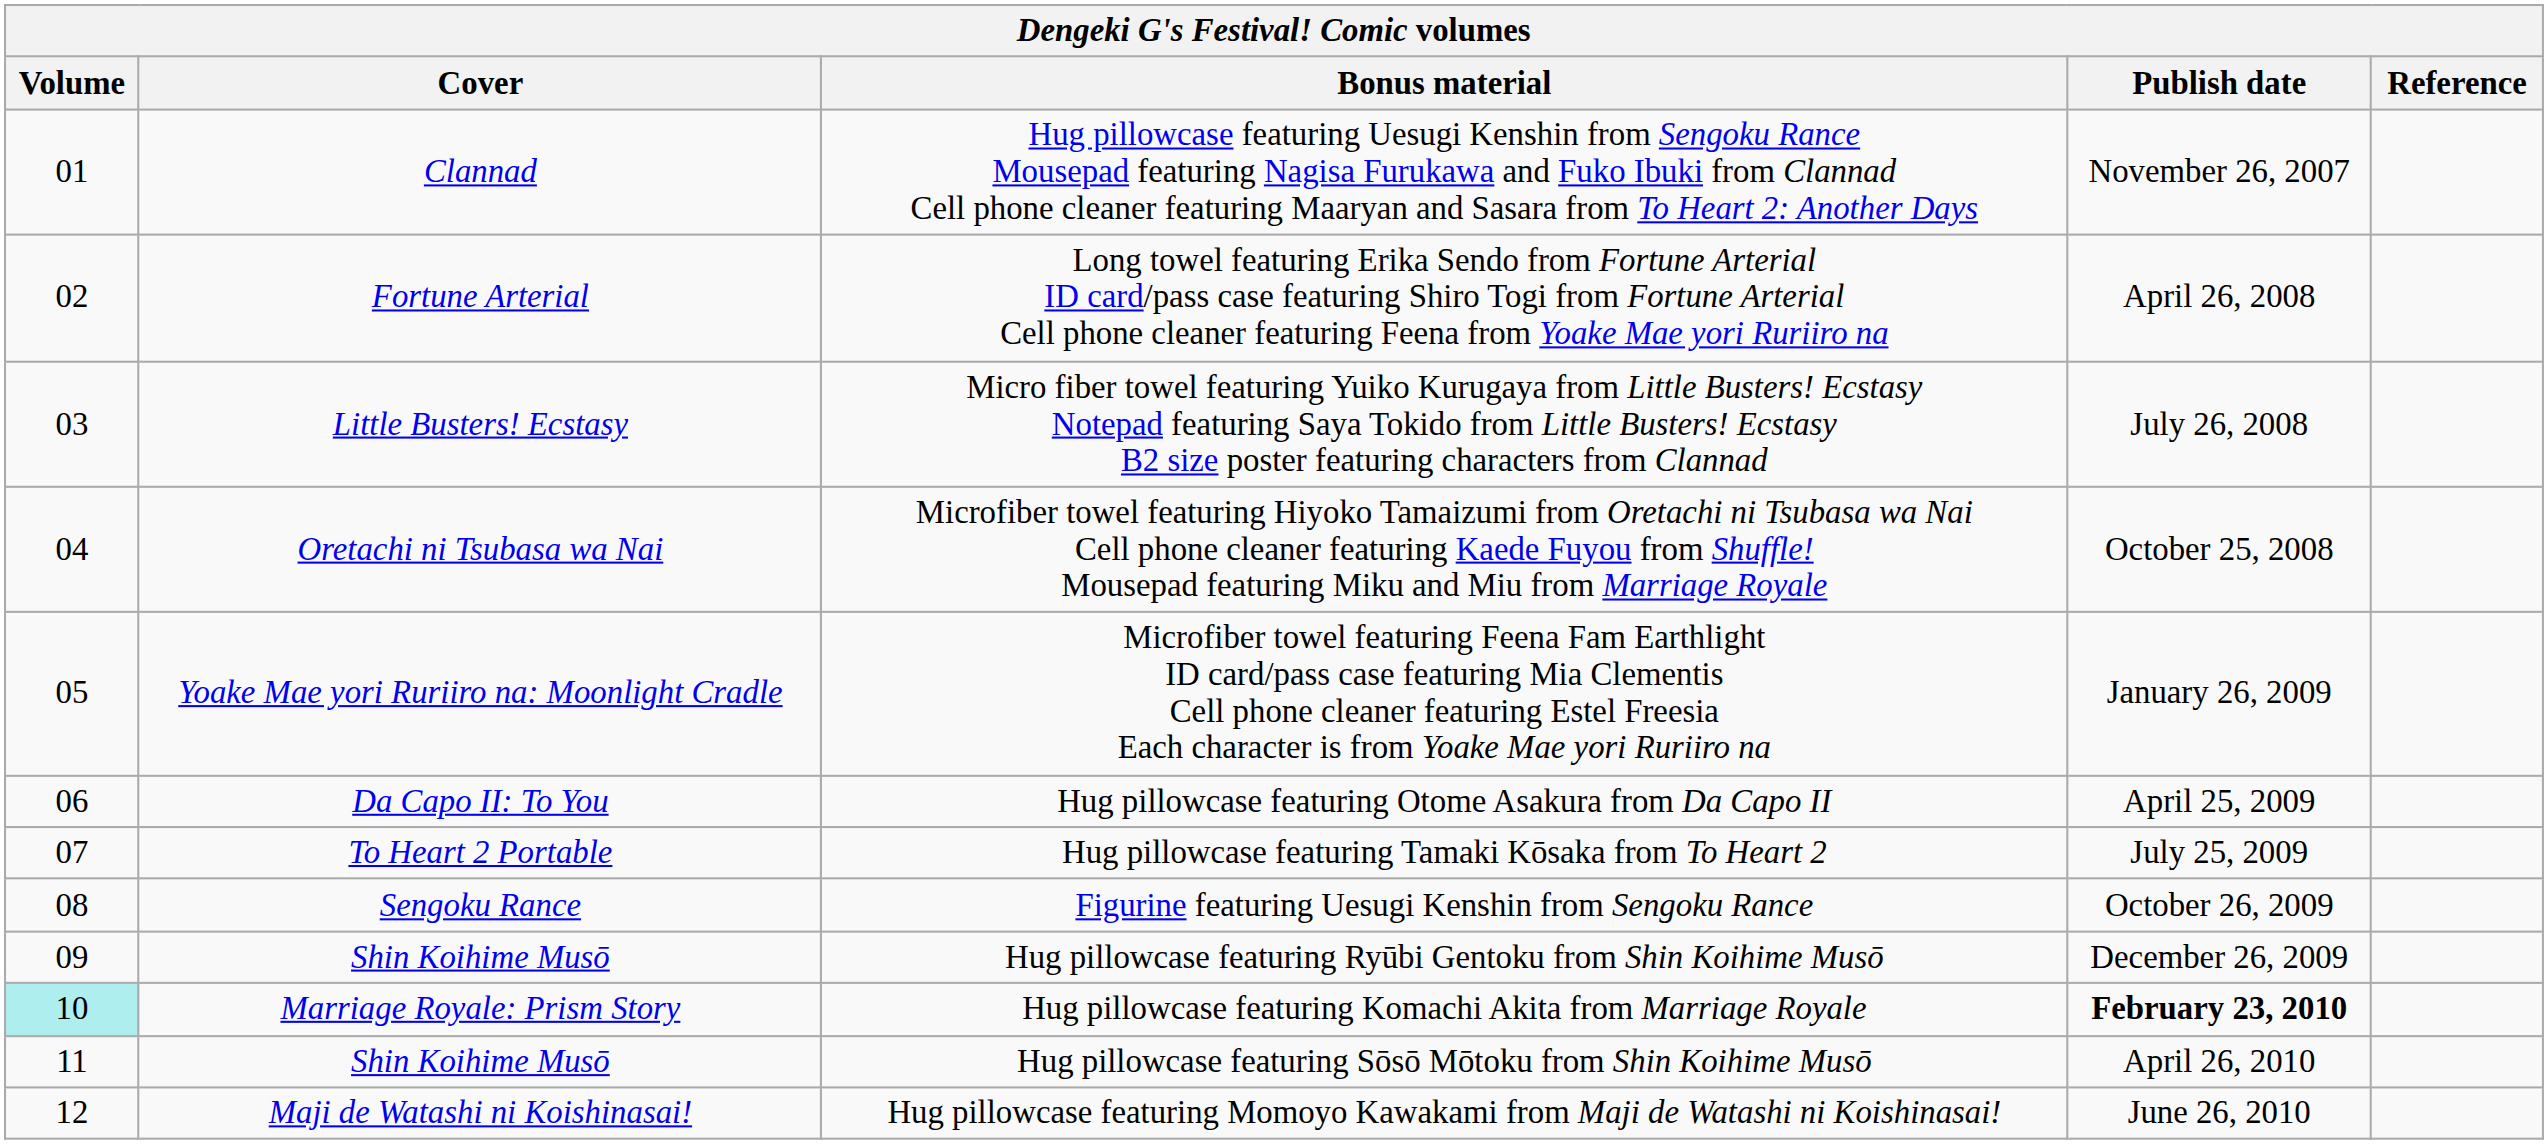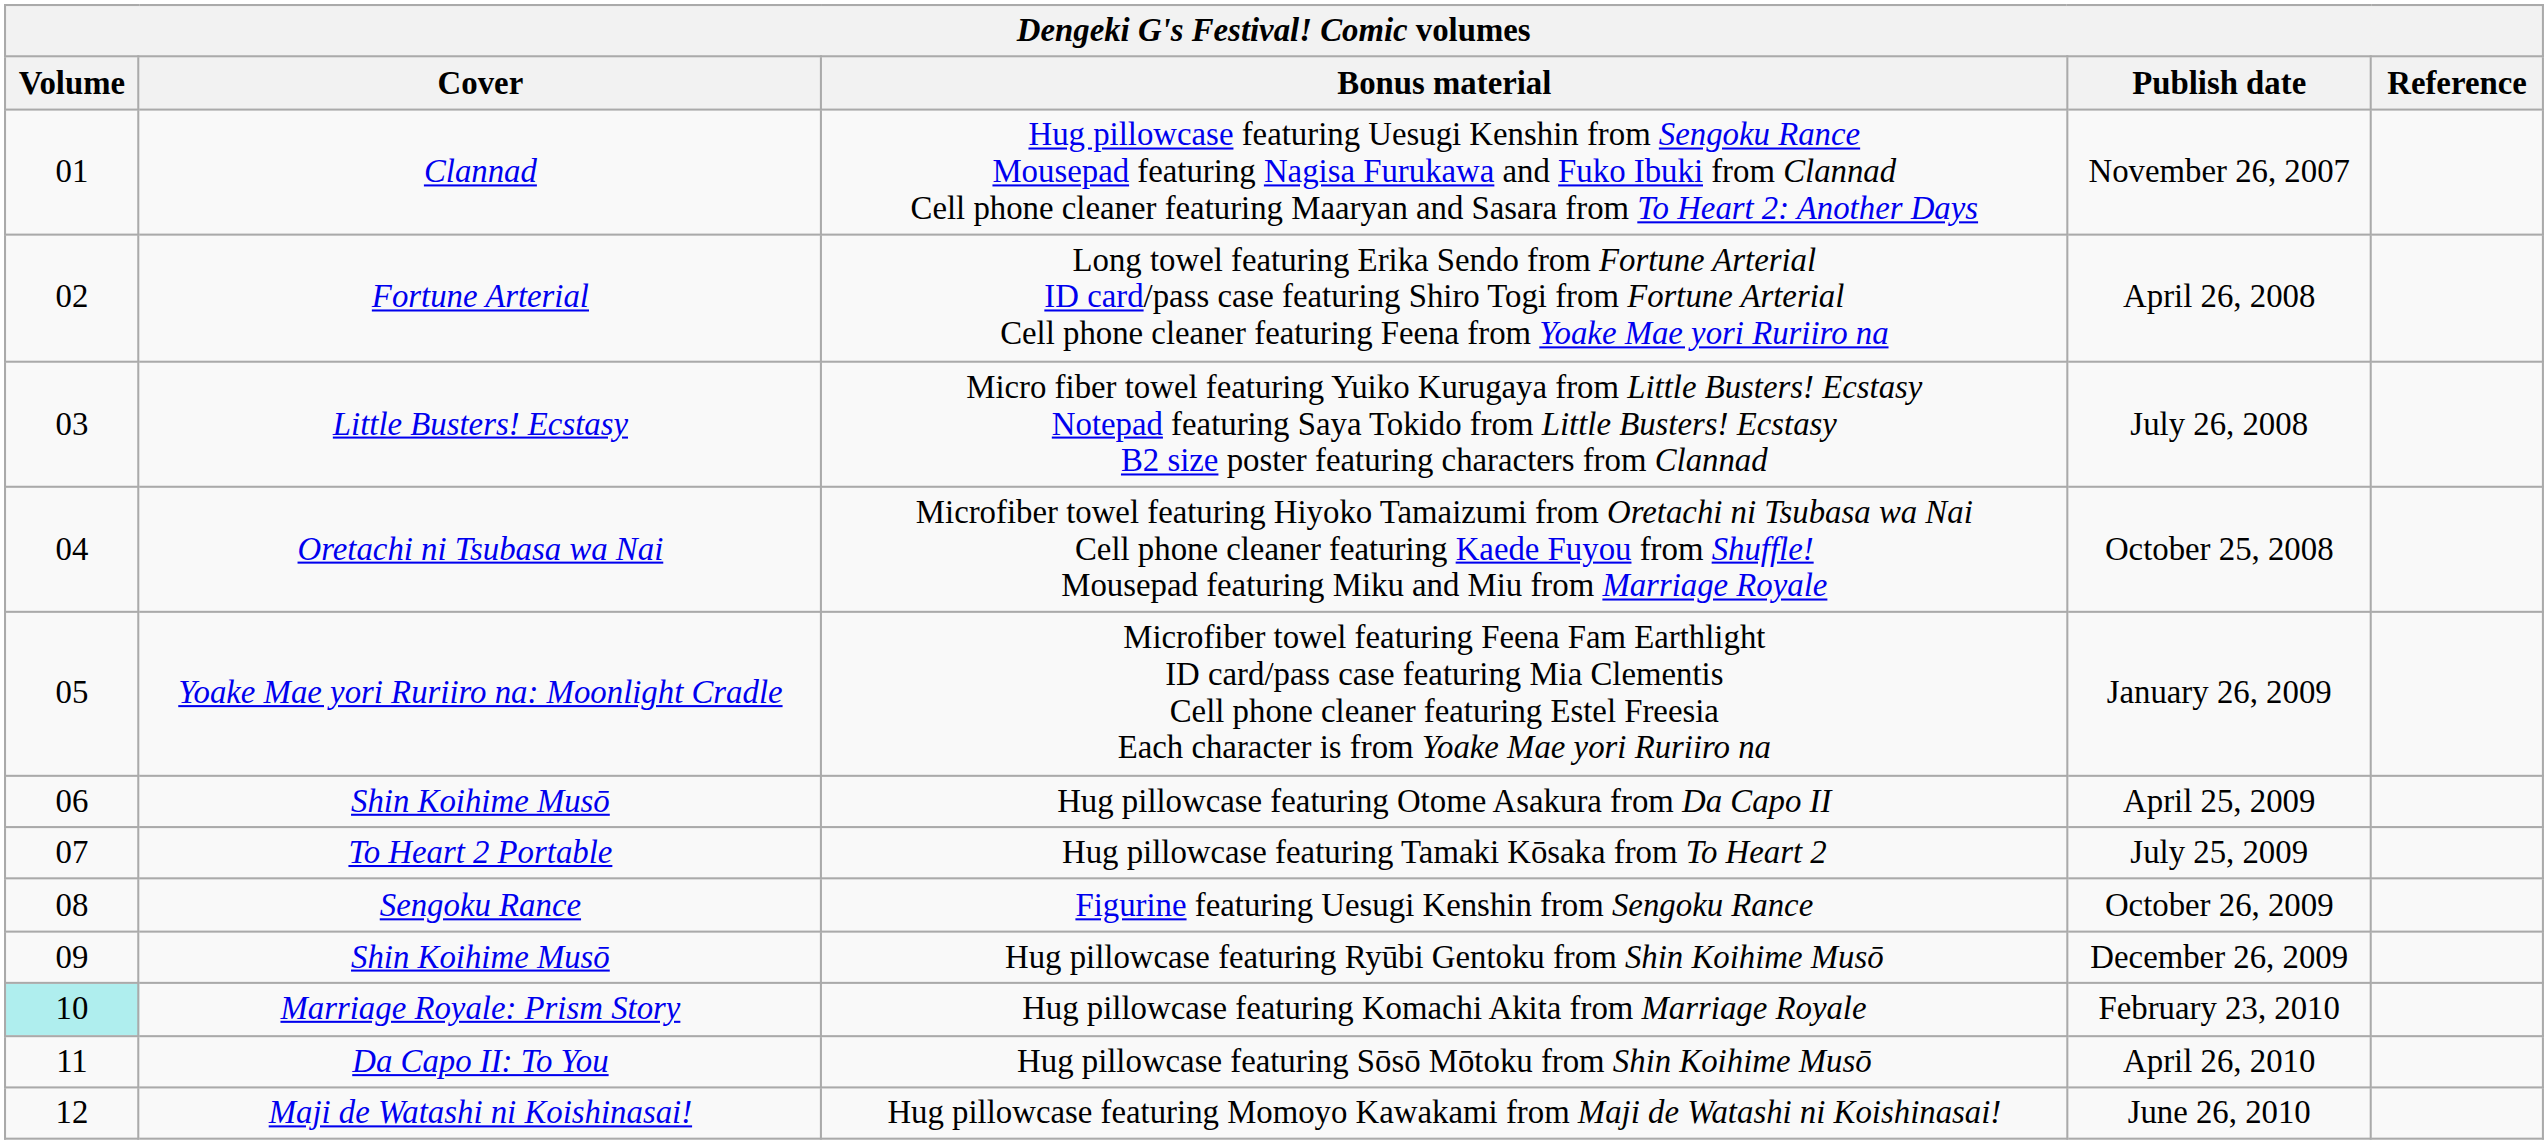 <table class="wikitable" style="width: 98%; text-align: center;">
 <tr>
 <th ! colspan="5"><em>Dengeki G's Festival! Comic</em> volumes</th>
 </tr>
 <tr>
 <th>Volume</th>
 <th>Cover</th>
 <th>Bonus material</th>
 <th>Publish date</th>
 <th>Reference</th>
 </tr>
 <tr>
 <td>01</td>
 <td><em><a href='#'>Clannad</a></em></td>
 <td><a href='#'>Hug pillowcase</a> featuring Uesugi Kenshin from <em><a href='#'>Sengoku Rance</a></em><br><a href='#'>Mousepad</a> featuring <a href='#'>Nagisa Furukawa</a> and <a href='#'>Fuko Ibuki</a> from <em>Clannad</em><br>Cell phone cleaner featuring Maaryan and Sasara from <em><a href='#'>To Heart 2: Another Days</a></em></td>
 <td>November 26, 2007</td>
 <td></td>
 </tr>
 <tr>
 <td>02</td>
 <td><em><a href='#'>Fortune Arterial</a></em></td>
 <td>Long towel featuring Erika Sendo from <em>Fortune Arterial</em><br><a href='#'>ID card</a>/pass case featuring Shiro Togi from <em>Fortune Arterial</em><br>Cell phone cleaner featuring Feena from <em><a href='#'>Yoake Mae yori Ruriiro na</a></em></td>
 <td>April 26, 2008</td>
 <td></td>
 </tr>
 <tr>
 <td>03</td>
 <td><em><a href='#'>Little Busters! Ecstasy</a></em></td>
 <td>Micro fiber towel featuring Yuiko Kurugaya from <em>Little Busters! Ecstasy</em> <br><a href='#'>Notepad</a> featuring Saya Tokido from <em>Little Busters! Ecstasy</em> <br><a href='#'>B2 size</a> poster featuring characters from <em>Clannad</em></td>
 <td>July 26, 2008</td>
 <td></td>
 </tr>
 <tr>
 <td>04</td>
 <td><em><a href='#'>Oretachi ni Tsubasa wa Nai</a></em></td>
 <td>Microfiber towel featuring Hiyoko Tamaizumi from <em>Oretachi ni Tsubasa wa Nai</em> <br>Cell phone cleaner featuring <a href='#'>Kaede Fuyou</a> from <em><a href='#'>Shuffle!</a></em> <br>Mousepad featuring Miku and Miu from <em><a href='#'>Marriage Royale</a></em></td>
 <td>October 25, 2008</td>
 <td></td>
 </tr>
 <tr>
 <td>05</td>
 <td><em><a href='#'>Yoake Mae yori Ruriiro na: Moonlight Cradle</a></em></td>
 <td>Microfiber towel featuring Feena Fam Earthlight<br>ID card/pass case featuring Mia Clementis<br>Cell phone cleaner featuring Estel Freesia<br>Each character is from <em>Yoake Mae yori Ruriiro na</em></td>
 <td>January 26, 2009</td>
 <td></td>
 </tr>
 <tr>
 <td>06</td>
-<td><em><a href='#'>Da Capo II: To You</a></em></td>
+<td><em><a href='#'>Shin Koihime Musō</a></em></td>
 <td>Hug pillowcase featuring Otome Asakura from <em>Da Capo II</em></td>
 <td>April 25, 2009</td>
 <td></td>
 </tr>
 <tr>
 <td>07</td>
 <td><em><a href='#'>To Heart 2 Portable</a></em></td>
 <td>Hug pillowcase featuring Tamaki Kōsaka from <em>To Heart 2</em></td>
 <td>July 25, 2009</td>
 <td></td>
 </tr>
 <tr>
 <td>08</td>
 <td><em><a href='#'>Sengoku Rance</a></em></td>
 <td><a href='#'>Figurine</a> featuring Uesugi Kenshin from <em>Sengoku Rance</em></td>
 <td>October 26, 2009</td>
 <td></td>
 </tr>
 <tr>
 <td>09</td>
 <td><em><a href='#'>Shin Koihime Musō</a></em></td>
 <td>Hug pillowcase featuring Ryūbi Gentoku from <em>Shin Koihime Musō</em></td>
 <td>December 26, 2009</td>
 <td></td>
 </tr>
 <tr>
 <td style="background: paleturquoise;">10</td>
 <td><em><a href='#'>Marriage Royale: Prism Story</a></em></td>
 <td>Hug pillowcase featuring Komachi Akita from <em>Marriage Royale</em></td>
-<td><strong>February 23, 2010</strong></td>
+<td>February 23, 2010</td>
 <td></td>
 </tr>
 <tr>
 <td>11</td>
-<td><em><a href='#'>Shin Koihime Musō</a></em></td>
+<td><em><a href='#'>Da Capo II: To You</a></em></td>
 <td>Hug pillowcase featuring Sōsō Mōtoku from <em>Shin Koihime Musō</em></td>
 <td>April 26, 2010</td>
 <td></td>
 </tr>
 <tr>
 <td>12</td>
 <td><em><a href='#'>Maji de Watashi ni Koishinasai!</a></em></td>
 <td>Hug pillowcase featuring Momoyo Kawakami from <em>Maji de Watashi ni Koishinasai!</em></td>
 <td>June 26, 2010</td>
 <td></td>
 </tr>
 </table>
